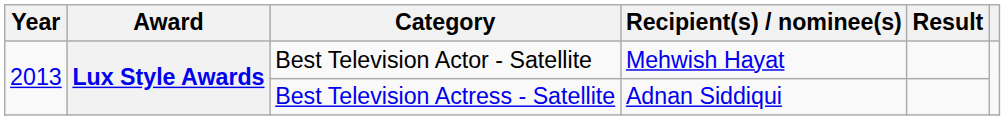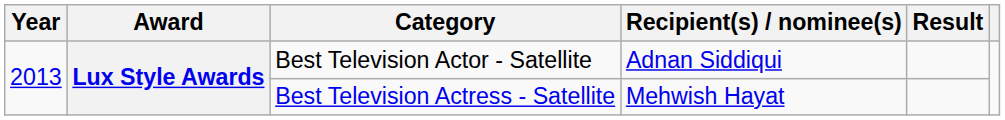 <table class="wikitable plainrowheaders">
 <tr>
 <th>Year</th>
 <th>Award</th>
 <th>Category</th>
 <th>Recipient(s) / nominee(s)</th>
 <th scope="col" class="unsortable">Result</th>
 <th scope="col" class="unsortable"></th>
 </tr>
 <tr>
 <td rowspan="2"><a href='#'>2013</a></td>
 <th scope="row" rowspan="4"><a href='#'>Lux Style Awards</a></th>
 <td>Best Television Actor - Satellite</td>
-<td><a href='#'>Mehwish Hayat</a></td>
+<td><a href='#'>Adnan Siddiqui</a></td>
 <td></td>
 <td rowspan="2"></td>
 </tr>
 <tr>
 <td><a href='#'>Best Television Actress - Satellite</a></td>
-<td><a href='#'>Adnan Siddiqui</a></td>
+<td><a href='#'>Mehwish Hayat</a></td>
 <td></td>
 </tr>
 </table>
